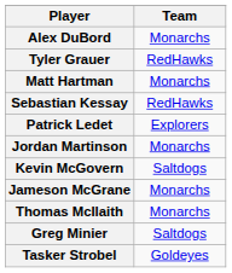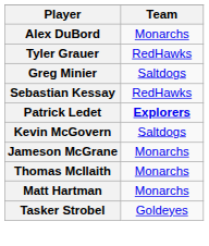 <table class="wikitable sortable plainrowheaders" style="text-align:center;">
 <tr>
 </tr>
 <tr>
 <th scope="col">Player</th>
 <th scope="col" style="width:100px;">Team</th>
 </tr>
 <tr>
 <th scope="row" style="text-align:center">Alex DuBord</th>
 <td><a href='#'>Monarchs</a></td>
 </tr>
 <tr>
 <th scope="row" style="text-align:center">Tyler Grauer</th>
 <td><a href='#'>RedHawks</a></td>
 </tr>
 <tr>
-<th scope="row" style="text-align:center">Matt Hartman</th>
-<td><a href='#'>Monarchs</a></td>
+<th scope="row" style="text-align:center">Greg Minier</th>
+<td><a href='#'>Saltdogs</a></td>
 </tr>
 <tr>
 <th scope="row" style="text-align:center">Sebastian Kessay</th>
 <td><a href='#'>RedHawks</a></td>
 </tr>
 <tr>
 <th scope="row" style="text-align:center">Patrick Ledet</th>
-<td><a href='#'>Explorers</a></td>
-</tr>
-<tr>
-<th scope="row" style="text-align:center">Jordan Martinson</th>
-<td><a href='#'>Monarchs</a></td>
+<td><strong><a href='#'>Explorers</a></strong></td>
 </tr>
 <tr>
 <th scope="row" style="text-align:center">Kevin McGovern</th>
 <td><a href='#'>Saltdogs</a></td>
 </tr>
 <tr>
 <th scope="row" style="text-align:center">Jameson McGrane</th>
 <td><a href='#'>Monarchs</a></td>
 </tr>
 <tr>
 <th scope="row" style="text-align:center">Thomas McIlaith</th>
 <td><a href='#'>Monarchs</a></td>
 </tr>
 <tr>
-<th scope="row" style="text-align:center">Greg Minier</th>
-<td><a href='#'>Saltdogs</a></td>
+<th scope="row" style="text-align:center">Matt Hartman</th>
+<td><a href='#'>Monarchs</a></td>
 </tr>
 <tr>
 <th scope="row" style="text-align:center">Tasker Strobel</th>
 <td><a href='#'>Goldeyes</a></td>
 </tr>
 </table>
